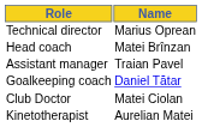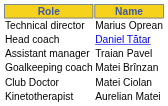 <table class="toccolours">
 <tr>
 <th style="background:#f6d21c;color:#3d5aa8;border:1px solid #3d5aa8;">Role</th>
 <th style="background:#f6d21c;color:#3d5aa8;border:1px solid #3d5aa8;">Name</th>
 </tr>
 <tr>
 <td>Technical director</td>
 <td> Marius Oprean</td>
 </tr>
 <tr>
 <td>Head coach</td>
-<td> Matei Brînzan</td>
+<td> <a href='#'>Daniel Tătar</a></td>
 </tr>
 <tr>
 <td>Assistant manager</td>
 <td> Traian Pavel</td>
 </tr>
 <tr>
 <td>Goalkeeping coach</td>
-<td> <a href='#'>Daniel Tătar</a></td>
+<td> Matei Brînzan</td>
 </tr>
 <tr>
 <td>Club Doctor</td>
 <td> Matei Ciolan</td>
 </tr>
 <tr>
 <td>Kinetotherapist</td>
 <td> Aurelian Matei</td>
 </tr>
 </table>
